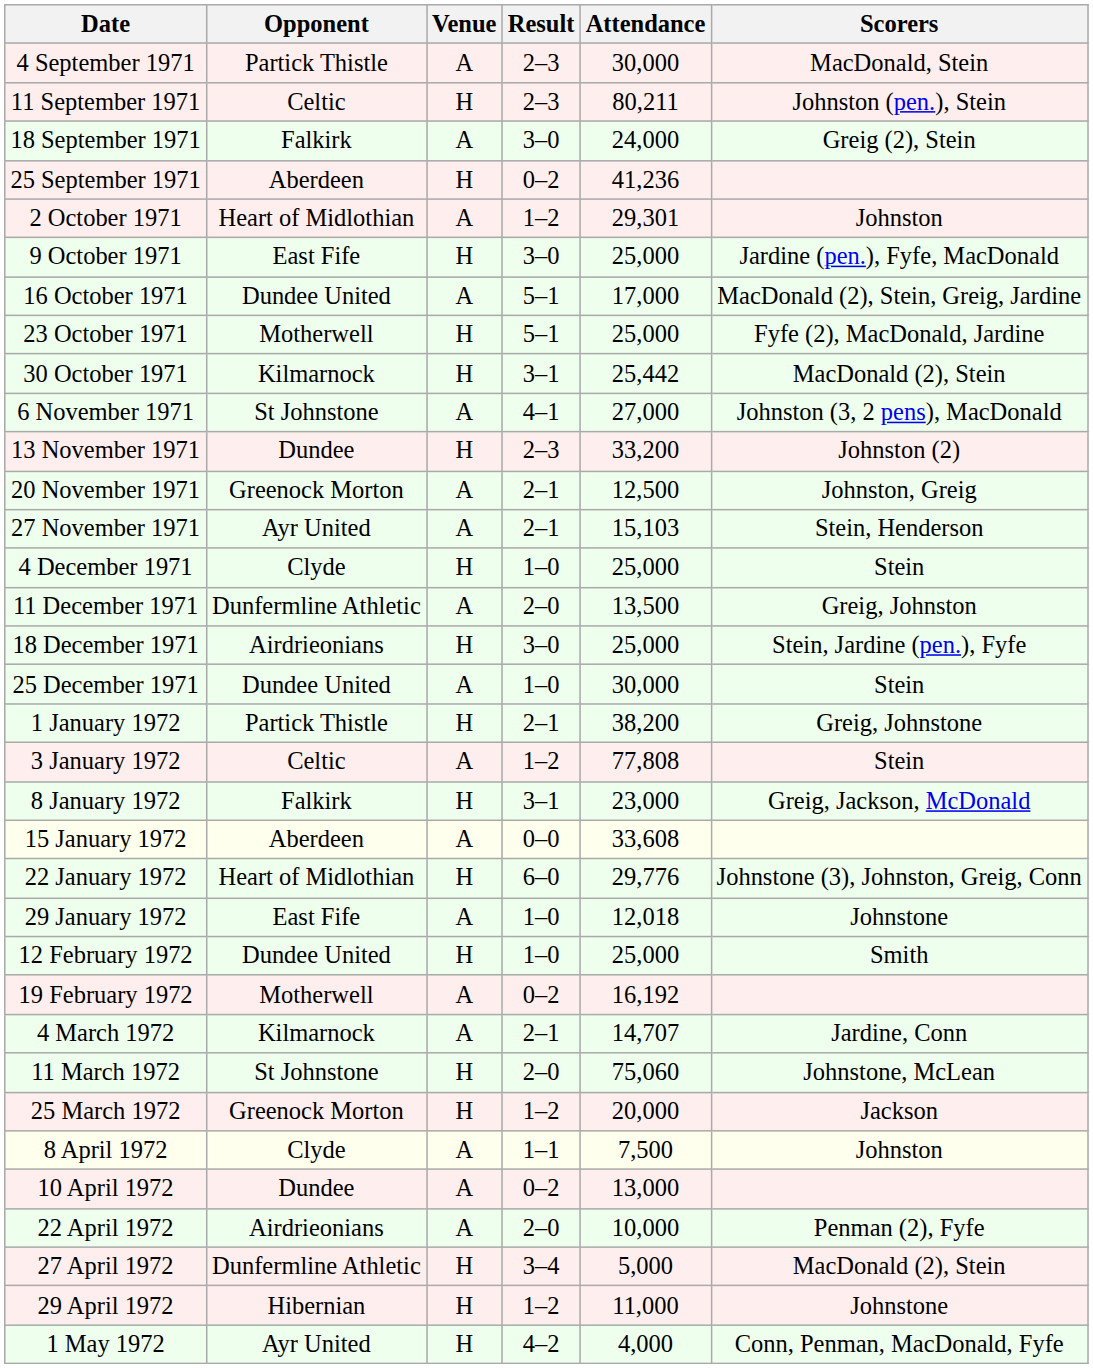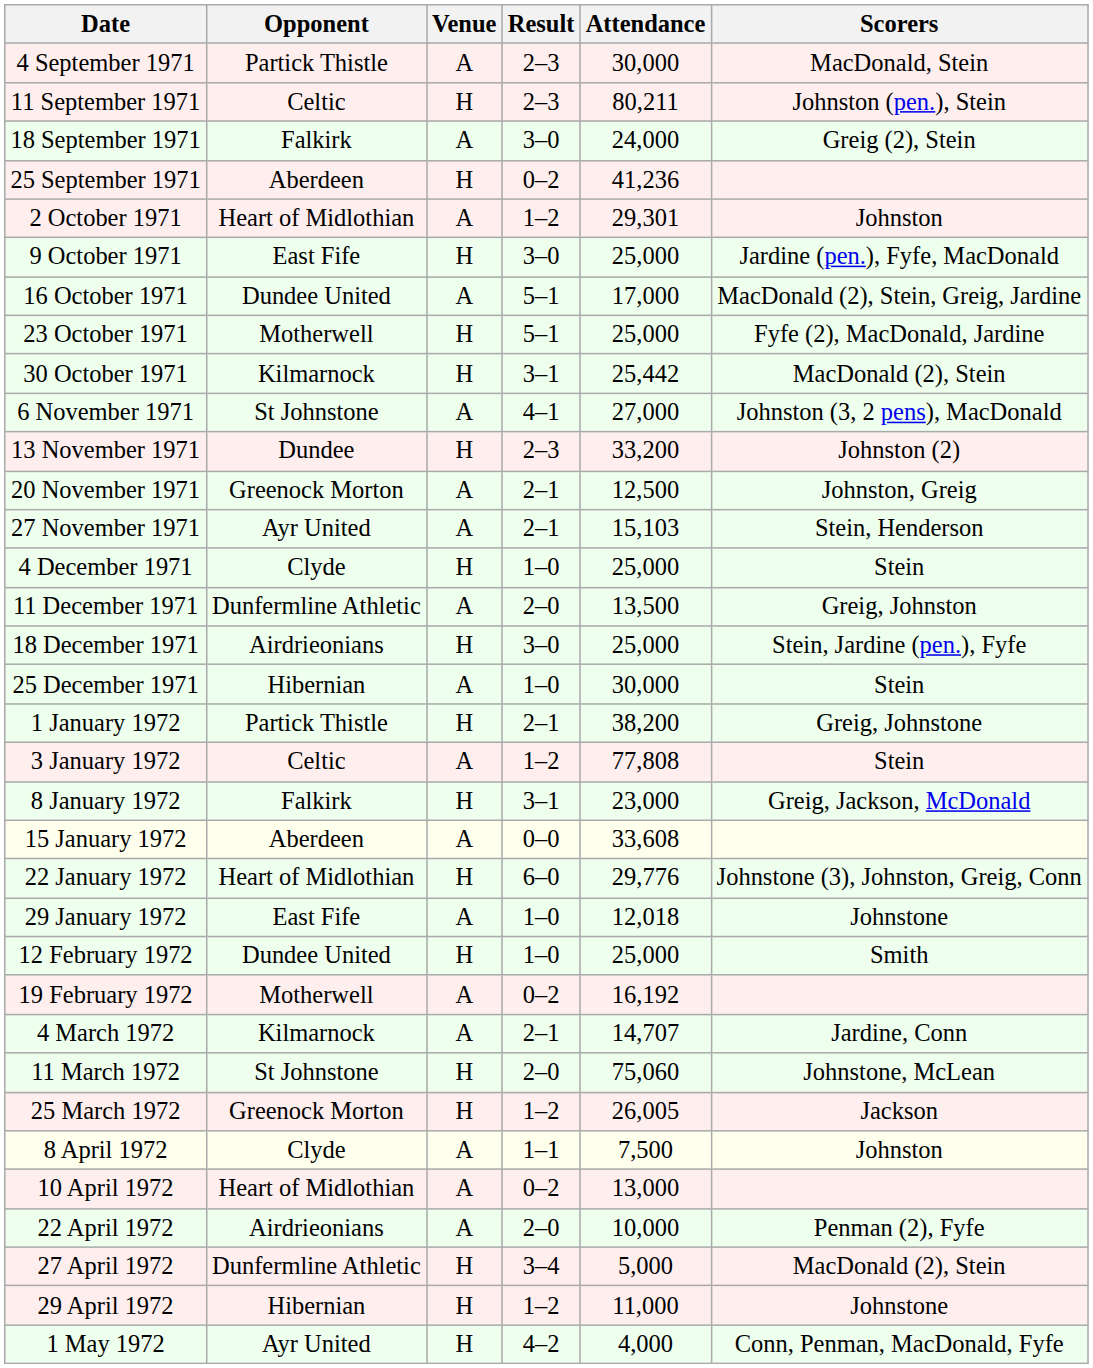 <table class="wikitable sortable" style="font-size:100%; text-align:center">
 <tr>
 <th>Date</th>
 <th>Opponent</th>
 <th>Venue</th>
 <th>Result</th>
 <th>Attendance</th>
 <th>Scorers</th>
 </tr>
 <tr bgcolor = "#FFEEEE">
 <td>4 September 1971</td>
 <td>Partick Thistle</td>
 <td>A</td>
 <td>2–3</td>
 <td>30,000</td>
 <td>MacDonald, Stein</td>
 </tr>
 <tr bgcolor = "#FFEEEE">
 <td>11 September 1971</td>
 <td>Celtic</td>
 <td>H</td>
 <td>2–3</td>
 <td>80,211</td>
 <td>Johnston (<a href='#'>pen.</a>), Stein</td>
 </tr>
 <tr bgcolor = "#EEFFEE">
 <td>18 September 1971</td>
 <td>Falkirk</td>
 <td>A</td>
 <td>3–0</td>
 <td>24,000</td>
 <td>Greig (2), Stein</td>
 </tr>
 <tr bgcolor = "#FFEEEE">
 <td>25 September 1971</td>
 <td>Aberdeen</td>
 <td>H</td>
 <td>0–2</td>
 <td>41,236</td>
 <td></td>
 </tr>
 <tr bgcolor = "#FFEEEE">
 <td>2 October 1971</td>
 <td>Heart of Midlothian</td>
 <td>A</td>
 <td>1–2</td>
 <td>29,301</td>
 <td>Johnston</td>
 </tr>
 <tr bgcolor = "#EEFFEE">
 <td>9 October 1971</td>
 <td>East Fife</td>
 <td>H</td>
 <td>3–0</td>
 <td>25,000</td>
 <td>Jardine (<a href='#'>pen.</a>), Fyfe, MacDonald</td>
 </tr>
 <tr bgcolor = "#EEFFEE">
 <td>16 October 1971</td>
 <td>Dundee United</td>
 <td>A</td>
 <td>5–1</td>
 <td>17,000</td>
 <td>MacDonald (2), Stein, Greig, Jardine</td>
 </tr>
 <tr bgcolor = "#EEFFEE">
 <td>23 October 1971</td>
 <td>Motherwell</td>
 <td>H</td>
 <td>5–1</td>
 <td>25,000</td>
 <td>Fyfe (2), MacDonald, Jardine</td>
 </tr>
 <tr bgcolor = "#EEFFEE">
 <td>30 October 1971</td>
 <td>Kilmarnock</td>
 <td>H</td>
 <td>3–1</td>
 <td>25,442</td>
 <td>MacDonald (2), Stein</td>
 </tr>
 <tr bgcolor = "#EEFFEE">
 <td>6 November 1971</td>
 <td>St Johnstone</td>
 <td>A</td>
 <td>4–1</td>
 <td>27,000</td>
 <td>Johnston (3, 2 <a href='#'>pens</a>), MacDonald</td>
 </tr>
 <tr bgcolor = "#FFEEEE">
 <td>13 November 1971</td>
 <td>Dundee</td>
 <td>H</td>
 <td>2–3</td>
 <td>33,200</td>
 <td>Johnston (2)</td>
 </tr>
 <tr bgcolor = "#EEFFEE">
 <td>20 November 1971</td>
 <td>Greenock Morton</td>
 <td>A</td>
 <td>2–1</td>
 <td>12,500</td>
 <td>Johnston, Greig</td>
 </tr>
 <tr bgcolor = "#EEFFEE">
 <td>27 November 1971</td>
 <td>Ayr United</td>
 <td>A</td>
 <td>2–1</td>
 <td>15,103</td>
 <td>Stein, Henderson</td>
 </tr>
 <tr bgcolor = "#EEFFEE">
 <td>4 December 1971</td>
 <td>Clyde</td>
 <td>H</td>
 <td>1–0</td>
 <td>25,000</td>
 <td>Stein</td>
 </tr>
 <tr bgcolor = "#EEFFEE">
 <td>11 December 1971</td>
 <td>Dunfermline Athletic</td>
 <td>A</td>
 <td>2–0</td>
 <td>13,500</td>
 <td>Greig, Johnston</td>
 </tr>
 <tr bgcolor = "#EEFFEE">
 <td>18 December 1971</td>
 <td>Airdrieonians</td>
 <td>H</td>
 <td>3–0</td>
 <td>25,000</td>
 <td>Stein, Jardine (<a href='#'>pen.</a>), Fyfe</td>
 </tr>
 <tr bgcolor = "#EEFFEE">
 <td>25 December 1971</td>
-<td>Dundee United</td>
+<td>Hibernian</td>
 <td>A</td>
 <td>1–0</td>
 <td>30,000</td>
 <td>Stein</td>
 </tr>
 <tr bgcolor = "#EEFFEE">
 <td>1 January 1972</td>
 <td>Partick Thistle</td>
 <td>H</td>
 <td>2–1</td>
 <td>38,200</td>
 <td>Greig, Johnstone</td>
 </tr>
 <tr bgcolor = "#FFEEEE">
 <td>3 January 1972</td>
 <td>Celtic</td>
 <td>A</td>
 <td>1–2</td>
 <td>77,808</td>
 <td>Stein</td>
 </tr>
 <tr bgcolor = "#EEFFEE">
 <td>8 January 1972</td>
 <td>Falkirk</td>
 <td>H</td>
 <td>3–1</td>
 <td>23,000</td>
 <td>Greig, Jackson, <a href='#'>McDonald</a></td>
 </tr>
 <tr bgcolor = "#FFFFEE">
 <td>15 January 1972</td>
 <td>Aberdeen</td>
 <td>A</td>
 <td>0–0</td>
 <td>33,608</td>
 <td></td>
 </tr>
 <tr bgcolor = "#EEFFEE">
 <td>22 January 1972</td>
 <td>Heart of Midlothian</td>
 <td>H</td>
 <td>6–0</td>
 <td>29,776</td>
 <td>Johnstone (3), Johnston, Greig, Conn</td>
 </tr>
 <tr bgcolor = "#EEFFEE">
 <td>29 January 1972</td>
 <td>East Fife</td>
 <td>A</td>
 <td>1–0</td>
 <td>12,018</td>
 <td>Johnstone</td>
 </tr>
 <tr bgcolor = "#EEFFEE">
 <td>12 February 1972</td>
 <td>Dundee United</td>
 <td>H</td>
 <td>1–0</td>
 <td>25,000</td>
 <td>Smith</td>
 </tr>
 <tr bgcolor = "#FFEEEE">
 <td>19 February 1972</td>
 <td>Motherwell</td>
 <td>A</td>
 <td>0–2</td>
 <td>16,192</td>
 <td></td>
 </tr>
 <tr bgcolor = "#EEFFEE">
 <td>4 March 1972</td>
 <td>Kilmarnock</td>
 <td>A</td>
 <td>2–1</td>
 <td>14,707</td>
 <td>Jardine, Conn</td>
 </tr>
 <tr bgcolor = "#EEFFEE">
 <td>11 March 1972</td>
 <td>St Johnstone</td>
 <td>H</td>
 <td>2–0</td>
 <td>75,060</td>
 <td>Johnstone, McLean</td>
 </tr>
 <tr bgcolor = "#FFEEEE">
 <td>25 March 1972</td>
 <td>Greenock Morton</td>
 <td>H</td>
 <td>1–2</td>
-<td>20,000</td>
+<td>26,005</td>
 <td>Jackson</td>
 </tr>
 <tr bgcolor = "#FFFFEE">
 <td>8 April 1972</td>
 <td>Clyde</td>
 <td>A</td>
 <td>1–1</td>
 <td>7,500</td>
 <td>Johnston</td>
 </tr>
 <tr bgcolor = "#FFEEEE">
 <td>10 April 1972</td>
-<td>Dundee</td>
+<td>Heart of Midlothian</td>
 <td>A</td>
 <td>0–2</td>
 <td>13,000</td>
 <td></td>
 </tr>
 <tr bgcolor = "#EEFFEE">
 <td>22 April 1972</td>
 <td>Airdrieonians</td>
 <td>A</td>
 <td>2–0</td>
 <td>10,000</td>
 <td>Penman (2), Fyfe</td>
 </tr>
 <tr bgcolor = "#FFEEEE">
 <td>27 April 1972</td>
 <td>Dunfermline Athletic</td>
 <td>H</td>
 <td>3–4</td>
 <td>5,000</td>
 <td>MacDonald (2), Stein</td>
 </tr>
 <tr bgcolor = "#FFEEEE">
 <td>29 April 1972</td>
 <td>Hibernian</td>
 <td>H</td>
 <td>1–2</td>
 <td>11,000</td>
 <td>Johnstone</td>
 </tr>
 <tr bgcolor = "#EEFFEE">
 <td>1 May 1972</td>
 <td>Ayr United</td>
 <td>H</td>
 <td>4–2</td>
 <td>4,000</td>
 <td>Conn, Penman, MacDonald, Fyfe</td>
 </tr>
 </table>
